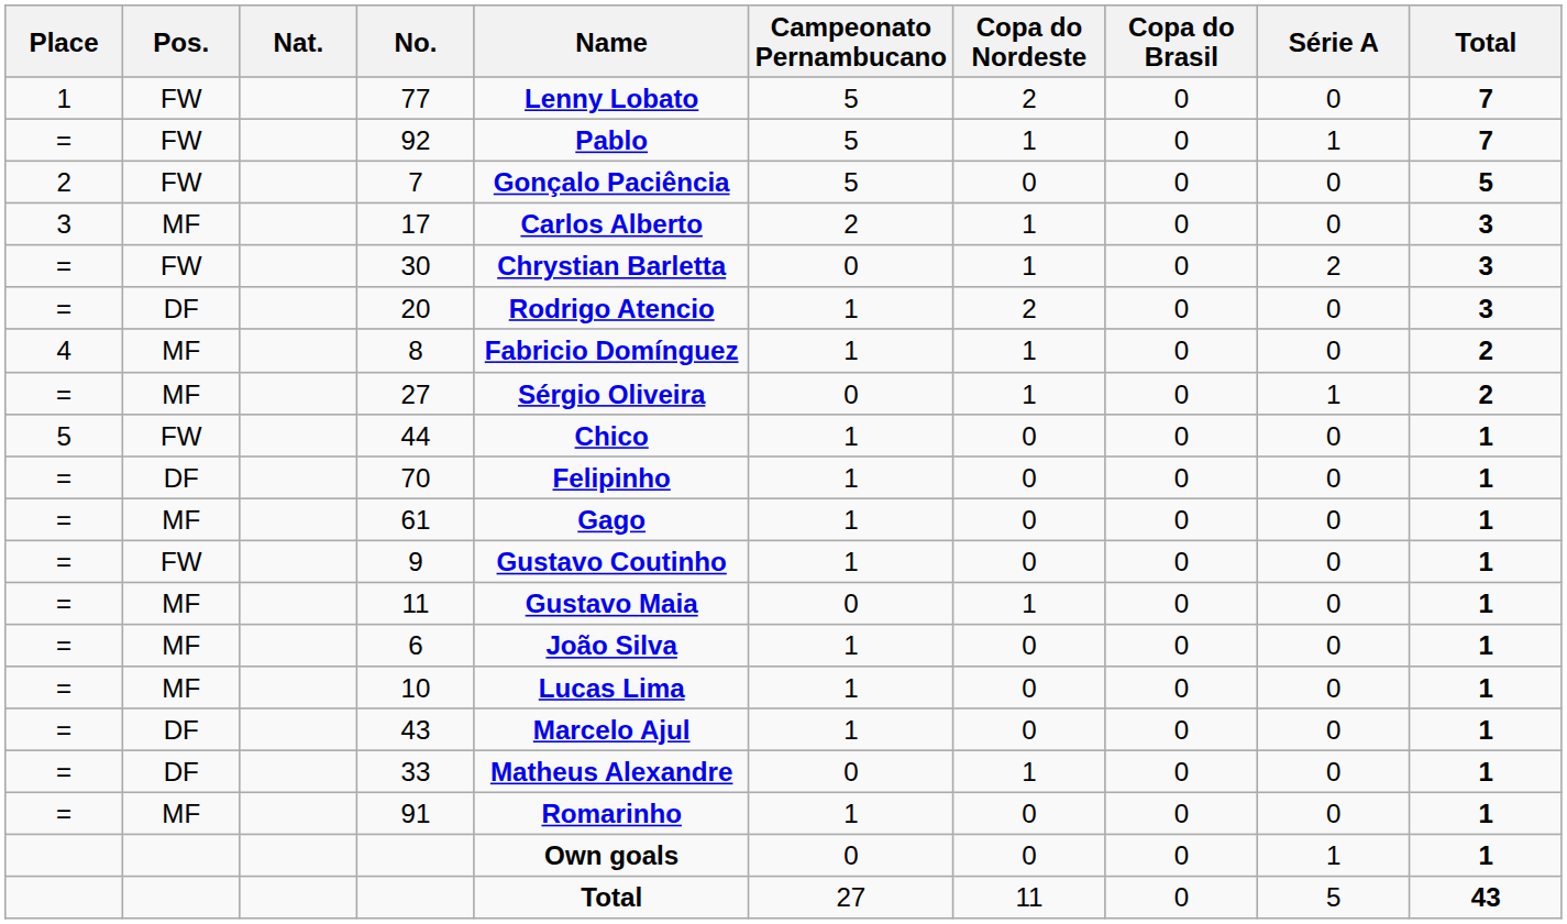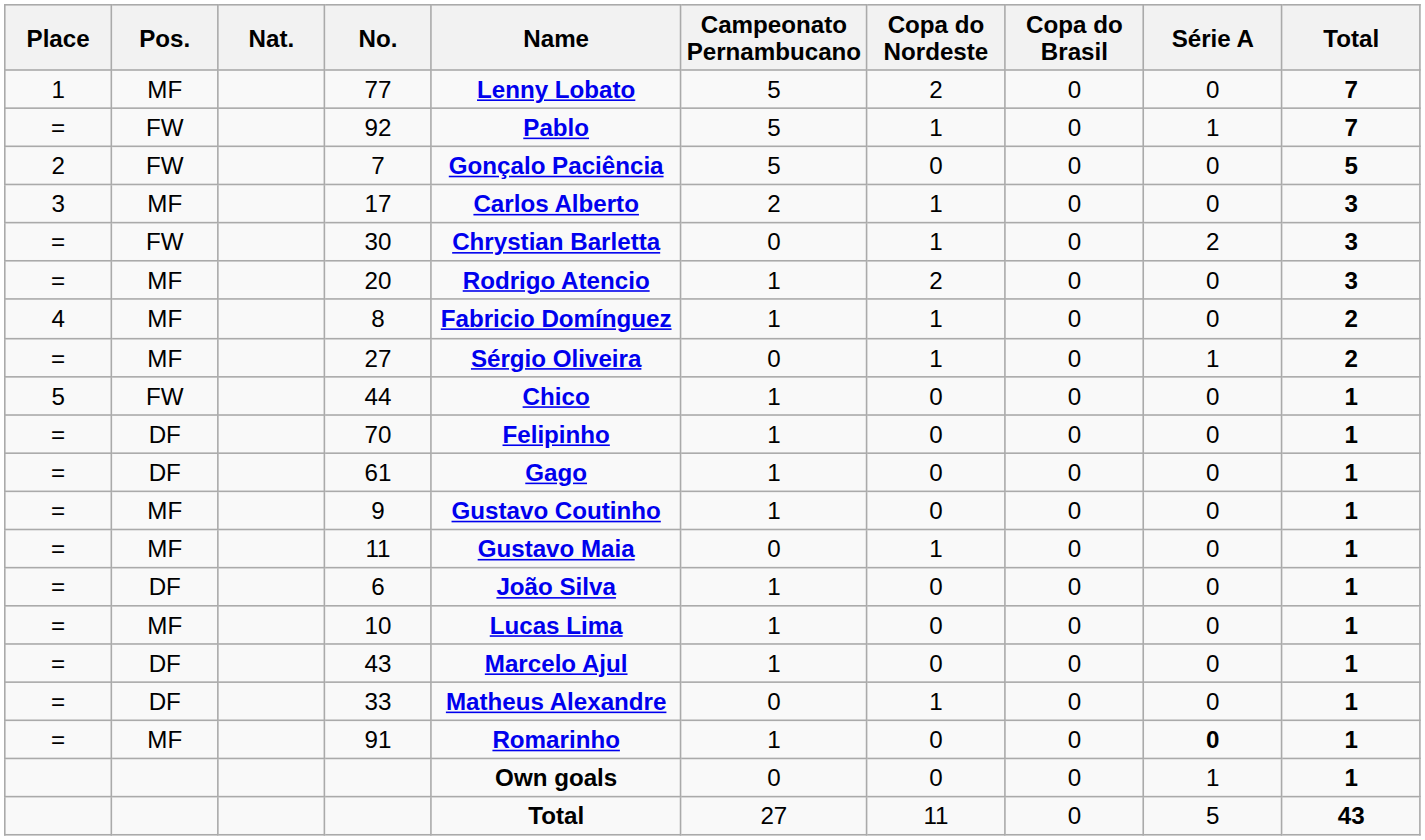 <table class="wikitable" style="font-size: 95%; text-align: center;">
 <tr>
 <th width=60>Place</th>
 <th width=60>Pos.</th>
 <th width=60>Nat.</th>
 <th width=60>No.</th>
 <th width=150>Name</th>
 <th width=80>Campeonato Pernambucano</th>
 <th width=80>Copa do Nordeste</th>
 <th width=80>Copa do Brasil</th>
 <th width=80>Série A</th>
 <th width=80>Total</th>
 </tr>
 <tr>
 <td>1</td>
-<td>FW</td>
+<td>MF</td>
 <td></td>
 <td>77</td>
 <td><strong><a href='#'>Lenny Lobato</a></strong></td>
 <td>5</td>
 <td>2</td>
 <td>0</td>
 <td>0</td>
 <td><strong>7</strong></td>
 </tr>
 <tr>
 <td>=</td>
 <td>FW</td>
 <td></td>
 <td>92</td>
 <td><strong><a href='#'>Pablo</a></strong></td>
 <td>5</td>
 <td>1</td>
 <td>0</td>
 <td>1</td>
 <td><strong>7</strong></td>
 </tr>
 <tr>
 <td>2</td>
 <td>FW</td>
 <td></td>
 <td>7</td>
 <td><strong><a href='#'>Gonçalo Paciência</a></strong></td>
 <td>5</td>
 <td>0</td>
 <td>0</td>
 <td>0</td>
 <td><strong>5</strong></td>
 </tr>
 <tr>
 <td>3</td>
 <td>MF</td>
 <td></td>
 <td>17</td>
 <td><strong><a href='#'>Carlos Alberto</a></strong></td>
 <td>2</td>
 <td>1</td>
 <td>0</td>
 <td>0</td>
 <td><strong>3</strong></td>
 </tr>
 <tr>
 <td>=</td>
 <td>FW</td>
 <td></td>
 <td>30</td>
 <td><strong><a href='#'>Chrystian Barletta</a></strong></td>
 <td>0</td>
 <td>1</td>
 <td>0</td>
 <td>2</td>
 <td><strong>3</strong></td>
 </tr>
 <tr>
 <td>=</td>
-<td>DF</td>
+<td>MF</td>
 <td></td>
 <td>20</td>
 <td><strong><a href='#'>Rodrigo Atencio</a></strong></td>
 <td>1</td>
 <td>2</td>
 <td>0</td>
 <td>0</td>
 <td><strong>3</strong></td>
 </tr>
 <tr>
 <td>4</td>
 <td>MF</td>
 <td></td>
 <td>8</td>
 <td><strong><a href='#'>Fabricio Domínguez</a></strong></td>
 <td>1</td>
 <td>1</td>
 <td>0</td>
 <td>0</td>
 <td><strong>2</strong></td>
 </tr>
 <tr>
 <td>=</td>
 <td>MF</td>
 <td></td>
 <td>27</td>
 <td><strong><a href='#'>Sérgio Oliveira</a></strong></td>
 <td>0</td>
 <td>1</td>
 <td>0</td>
 <td>1</td>
 <td><strong>2</strong></td>
 </tr>
 <tr>
 <td>5</td>
 <td>FW</td>
 <td></td>
 <td>44</td>
 <td><strong><a href='#'>Chico</a></strong></td>
 <td>1</td>
 <td>0</td>
 <td>0</td>
 <td>0</td>
 <td><strong>1</strong></td>
 </tr>
 <tr>
 <td>=</td>
 <td>DF</td>
 <td></td>
 <td>70</td>
 <td><strong><a href='#'>Felipinho</a></strong></td>
 <td>1</td>
 <td>0</td>
 <td>0</td>
 <td>0</td>
 <td><strong>1</strong></td>
 </tr>
 <tr>
 <td>=</td>
-<td>MF</td>
+<td>DF</td>
 <td></td>
 <td>61</td>
 <td><strong><a href='#'>Gago</a></strong></td>
 <td>1</td>
 <td>0</td>
 <td>0</td>
 <td>0</td>
 <td><strong>1</strong></td>
 </tr>
 <tr>
 <td>=</td>
-<td>FW</td>
+<td>MF</td>
 <td></td>
 <td>9</td>
 <td><strong><a href='#'>Gustavo Coutinho</a></strong></td>
 <td>1</td>
 <td>0</td>
 <td>0</td>
 <td>0</td>
 <td><strong>1</strong></td>
 </tr>
 <tr>
 <td>=</td>
 <td>MF</td>
 <td></td>
 <td>11</td>
 <td><strong><a href='#'>Gustavo Maia</a></strong></td>
 <td>0</td>
 <td>1</td>
 <td>0</td>
 <td>0</td>
 <td><strong>1</strong></td>
 </tr>
 <tr>
 <td>=</td>
-<td>MF</td>
+<td>DF</td>
 <td></td>
 <td>6</td>
 <td><strong><a href='#'>João Silva</a></strong></td>
 <td>1</td>
 <td>0</td>
 <td>0</td>
 <td>0</td>
 <td><strong>1</strong></td>
 </tr>
 <tr>
 <td>=</td>
 <td>MF</td>
 <td></td>
 <td>10</td>
 <td><strong><a href='#'>Lucas Lima</a></strong></td>
 <td>1</td>
 <td>0</td>
 <td>0</td>
 <td>0</td>
 <td><strong>1</strong></td>
 </tr>
 <tr>
 <td>=</td>
 <td>DF</td>
 <td></td>
 <td>43</td>
 <td><strong><a href='#'>Marcelo Ajul</a></strong></td>
 <td>1</td>
 <td>0</td>
 <td>0</td>
 <td>0</td>
 <td><strong>1</strong></td>
 </tr>
 <tr>
 <td>=</td>
 <td>DF</td>
 <td></td>
 <td>33</td>
 <td><strong><a href='#'>Matheus Alexandre</a></strong></td>
 <td>0</td>
 <td>1</td>
 <td>0</td>
 <td>0</td>
 <td><strong>1</strong></td>
 </tr>
 <tr>
 <td>=</td>
 <td>MF</td>
 <td></td>
 <td>91</td>
 <td><strong><a href='#'>Romarinho</a></strong></td>
 <td>1</td>
 <td>0</td>
 <td>0</td>
-<td>0</td>
+<td><strong>0</strong></td>
 <td><strong>1</strong></td>
 </tr>
 <tr>
 <td></td>
 <td></td>
 <td></td>
 <td></td>
 <td><strong>Own goals</strong></td>
 <td>0</td>
 <td>0</td>
 <td>0</td>
 <td>1</td>
 <td><strong>1</strong></td>
 </tr>
 <tr>
 <td></td>
 <td></td>
 <td></td>
 <td></td>
 <td><strong>Total</strong></td>
 <td>27</td>
 <td>11</td>
 <td>0</td>
 <td>5</td>
 <td><strong>43</strong></td>
 </tr>
 </table>
